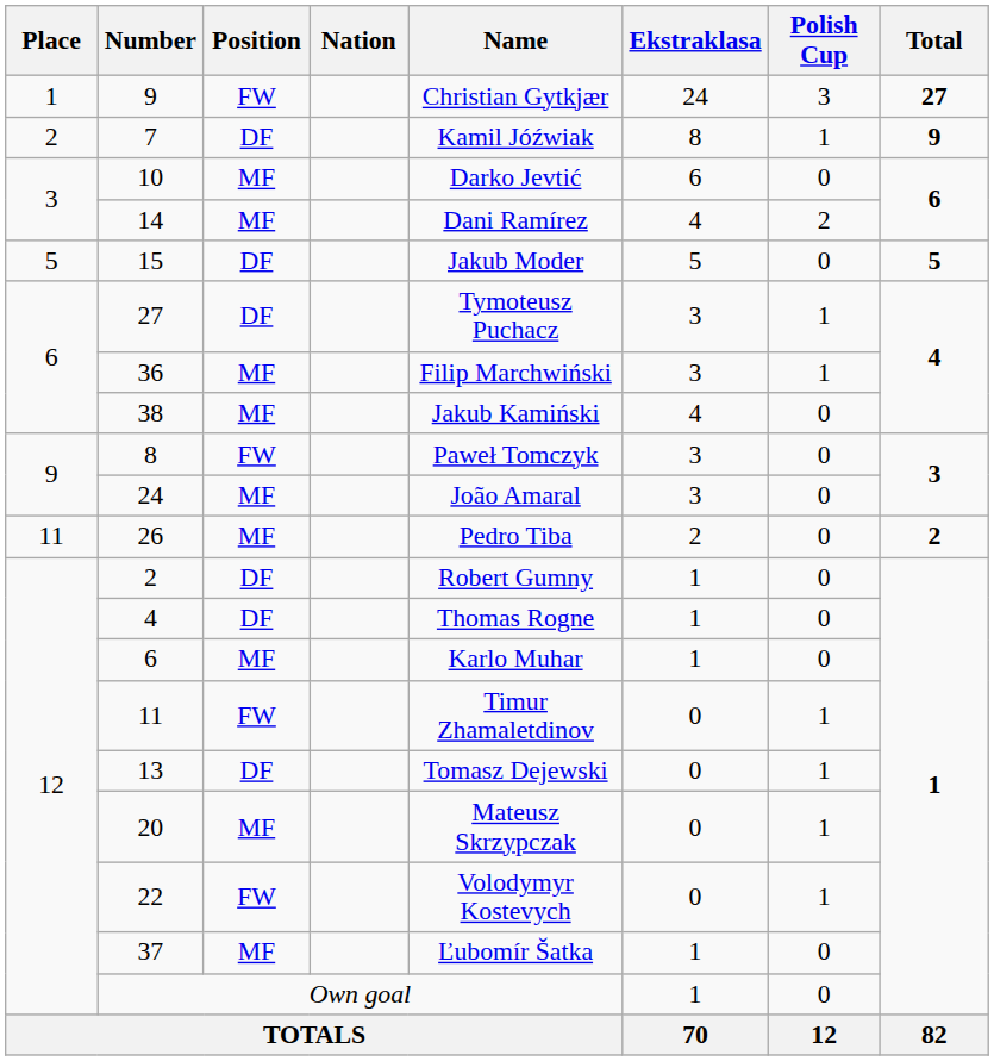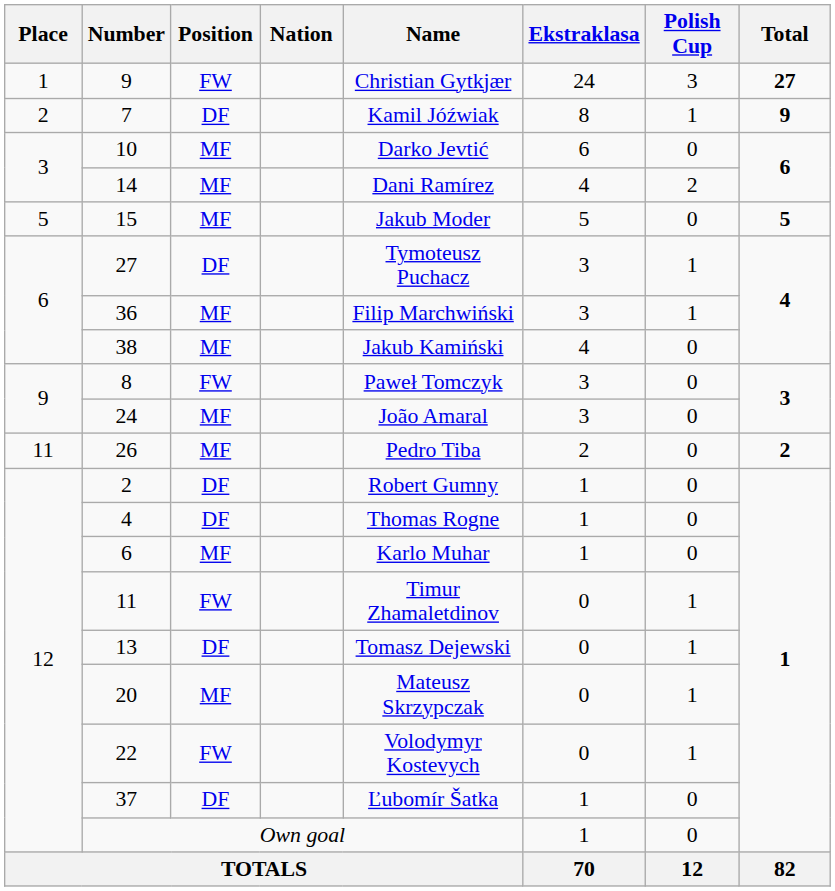 <table class="wikitable" style="font-size: 100%; text-align: center;">
 <tr>
 <th width=60>Place</th>
 <th width=60>Number</th>
 <th width=60>Position</th>
 <th width=60>Nation</th>
 <th width=150>Name</th>
 <th width=80><a href='#'>Ekstraklasa</a></th>
 <th width=80><a href='#'>Polish Cup</a></th>
 <th width=80>Total</th>
 </tr>
 <tr>
 <td rowspan="1">1</td>
 <td>9</td>
 <td><a href='#'>FW</a></td>
 <td></td>
 <td><a href='#'>Christian Gytkjær</a></td>
 <td>24</td>
 <td>3</td>
 <td rowspan="1"><strong>27</strong></td>
 </tr>
 <tr>
 <td rowspan="1">2</td>
 <td>7</td>
 <td><a href='#'>DF</a></td>
 <td></td>
 <td><a href='#'>Kamil Jóźwiak</a></td>
 <td>8</td>
 <td>1</td>
 <td rowspan="1"><strong>9</strong></td>
 </tr>
 <tr>
 <td rowspan="2">3</td>
 <td>10</td>
 <td><a href='#'>MF</a></td>
 <td></td>
 <td><a href='#'>Darko Jevtić</a></td>
 <td>6</td>
 <td>0</td>
 <td rowspan="2"><strong>6</strong></td>
 </tr>
 <tr>
 <td>14</td>
 <td><a href='#'>MF</a></td>
 <td></td>
 <td><a href='#'>Dani Ramírez</a></td>
 <td>4</td>
 <td>2</td>
 </tr>
 <tr>
 <td rowspan="1">5</td>
 <td>15</td>
-<td><a href='#'>DF</a></td>
+<td><a href='#'>MF</a></td>
 <td></td>
 <td><a href='#'>Jakub Moder</a></td>
 <td>5</td>
 <td>0</td>
 <td rowspan="1"><strong>5</strong></td>
 </tr>
 <tr>
 <td rowspan="3">6</td>
 <td>27</td>
 <td><a href='#'>DF</a></td>
 <td></td>
 <td><a href='#'>Tymoteusz Puchacz</a></td>
 <td>3</td>
 <td>1</td>
 <td rowspan="3"><strong>4</strong></td>
 </tr>
 <tr>
 <td>36</td>
 <td><a href='#'>MF</a></td>
 <td></td>
 <td><a href='#'>Filip Marchwiński</a></td>
 <td>3</td>
 <td>1</td>
 </tr>
 <tr>
 <td>38</td>
 <td><a href='#'>MF</a></td>
 <td></td>
 <td><a href='#'>Jakub Kamiński</a></td>
 <td>4</td>
 <td>0</td>
 </tr>
 <tr>
 <td rowspan="2">9</td>
 <td>8</td>
 <td><a href='#'>FW</a></td>
 <td></td>
 <td><a href='#'>Paweł Tomczyk</a></td>
 <td>3</td>
 <td>0</td>
 <td rowspan="2"><strong>3</strong></td>
 </tr>
 <tr>
 <td>24</td>
 <td><a href='#'>MF</a></td>
 <td></td>
 <td><a href='#'>João Amaral</a></td>
 <td>3</td>
 <td>0</td>
 </tr>
 <tr>
 <td rowspan="1">11</td>
 <td>26</td>
 <td><a href='#'>MF</a></td>
 <td></td>
 <td><a href='#'>Pedro Tiba</a></td>
 <td>2</td>
 <td>0</td>
 <td rowspan="1"><strong>2</strong></td>
 </tr>
 <tr>
 <td rowspan="9">12</td>
 <td>2</td>
 <td><a href='#'>DF</a></td>
 <td></td>
 <td><a href='#'>Robert Gumny</a></td>
 <td>1</td>
 <td>0</td>
 <td rowspan="9"><strong>1</strong></td>
 </tr>
 <tr>
 <td>4</td>
 <td><a href='#'>DF</a></td>
 <td></td>
 <td><a href='#'>Thomas Rogne</a></td>
 <td>1</td>
 <td>0</td>
 </tr>
 <tr>
 <td>6</td>
 <td><a href='#'>MF</a></td>
 <td></td>
 <td><a href='#'>Karlo Muhar</a></td>
 <td>1</td>
 <td>0</td>
 </tr>
 <tr>
 <td>11</td>
 <td><a href='#'>FW</a></td>
 <td></td>
 <td><a href='#'>Timur Zhamaletdinov</a></td>
 <td>0</td>
 <td>1</td>
 </tr>
 <tr>
 <td>13</td>
 <td><a href='#'>DF</a></td>
 <td></td>
 <td><a href='#'>Tomasz Dejewski</a></td>
 <td>0</td>
 <td>1</td>
 </tr>
 <tr>
 <td>20</td>
 <td><a href='#'>MF</a></td>
 <td></td>
 <td><a href='#'>Mateusz Skrzypczak</a></td>
 <td>0</td>
 <td>1</td>
 </tr>
 <tr>
 <td>22</td>
 <td><a href='#'>FW</a></td>
 <td></td>
 <td><a href='#'>Volodymyr Kostevych</a></td>
 <td>0</td>
 <td>1</td>
 </tr>
 <tr>
 <td>37</td>
-<td><a href='#'>MF</a></td>
+<td><a href='#'>DF</a></td>
 <td></td>
 <td><a href='#'>Ľubomír Šatka</a></td>
 <td>1</td>
 <td>0</td>
 </tr>
 <tr>
 <td colspan=4><em>Own goal</em></td>
 <td>1</td>
 <td>0</td>
 </tr>
 <tr>
 <th colspan="5">TOTALS</th>
 <th>70</th>
 <th>12</th>
 <th>82</th>
 </tr>
 </table>
